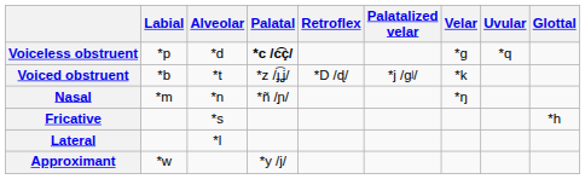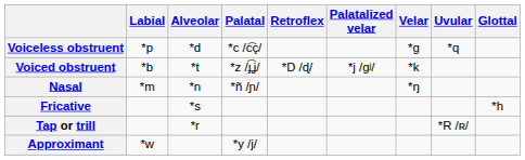 <table class="wikitable" style="margin:auto:" align="center">
 <tr>
 <th></th>
 <th><a href='#'>Labial</a></th>
 <th><a href='#'>Alveolar</a></th>
 <th><a href='#'>Palatal</a></th>
 <th><a href='#'>Retroflex</a></th>
 <th><a href='#'>Palatalized<br>velar</a></th>
 <th><a href='#'>Velar</a></th>
 <th><a href='#'>Uvular</a></th>
 <th><a href='#'>Glottal</a></th>
 </tr>
 <tr align="center">
 <th><a href='#'>Voiceless obstruent</a></th>
 <td>*p</td>
 <td>*d</td>
-<td><strong>*c /c͡ç/</strong></td>
+<td>*c /c͡ç/</td>
 <td></td>
 <td></td>
 <td>*g</td>
 <td>*q</td>
 <td></td>
 </tr>
 <tr align="center">
 <th><a href='#'>Voiced obstruent</a></th>
 <td>*b</td>
 <td>*t</td>
 <td>*z /ɟ͡ʝ/</td>
 <td>*D /ɖ/</td>
 <td>*j /ɡʲ/</td>
 <td>*k</td>
 <td></td>
 <td></td>
 </tr>
 <tr align="center">
 <th><a href='#'>Nasal</a></th>
 <td>*m</td>
 <td>*n</td>
 <td>*ñ /ɲ/</td>
 <td></td>
 <td></td>
 <td>*ŋ</td>
 <td></td>
 <td></td>
 </tr>
 <tr align="center">
 <th><a href='#'>Fricative</a></th>
 <td></td>
 <td>*s</td>
 <td></td>
 <td></td>
 <td></td>
 <td></td>
 <td></td>
 <td>*h</td>
 </tr>
 <tr align="center">
-<th><a href='#'>Lateral</a></th>
+<th><a href='#'>Tap</a> or <a href='#'>trill</a></th>
 <td></td>
-<td>*l</td>
+<td>*r</td>
 <td></td>
 <td></td>
 <td></td>
 <td></td>
-<td></td>
+<td>*R /ʀ/</td>
 <td></td>
 </tr>
 <tr align="center">
 <th><a href='#'>Approximant</a></th>
 <td>*w</td>
 <td></td>
 <td>*y /j/</td>
 <td></td>
 <td></td>
 <td></td>
 <td></td>
 <td></td>
 </tr>
 </table>
